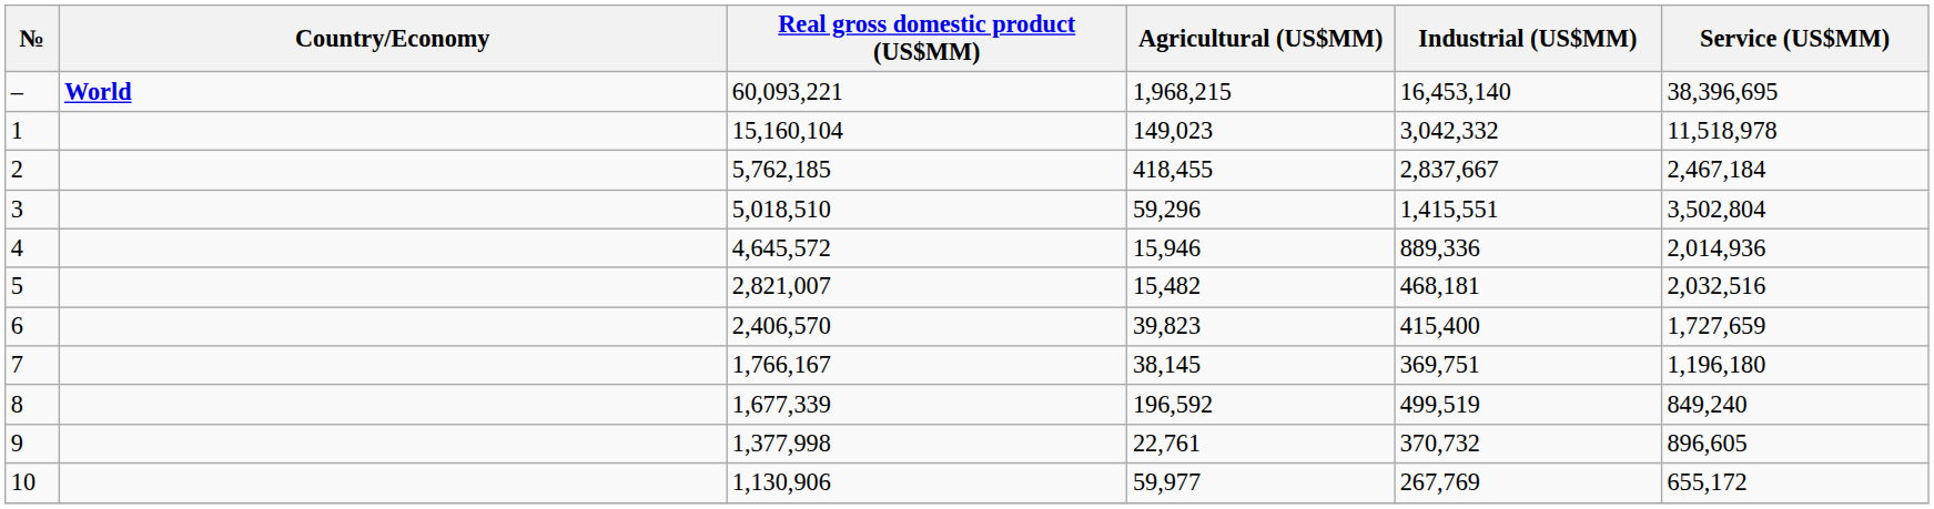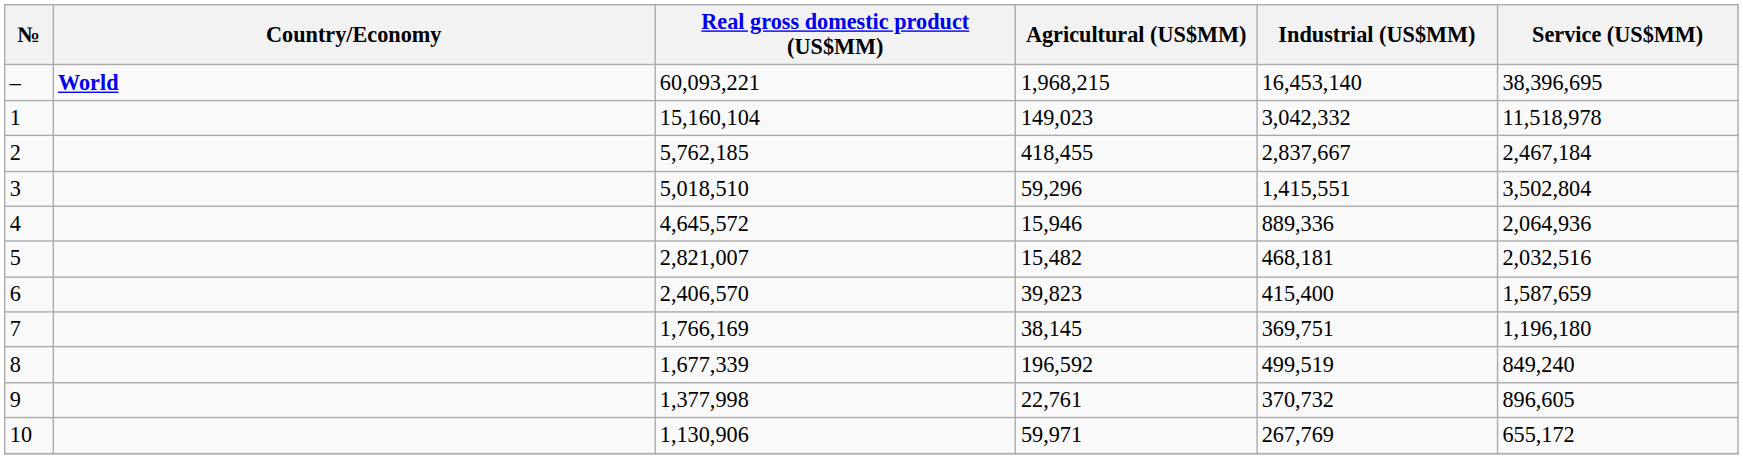 <table class="wikitable sortable">
 <tr>
 <th width="2%">№</th>
 <th width="25%">Country/Economy</th>
 <th width="15%"><a href='#'>Real gross domestic product</a> (US$MM)</th>
 <th width="10%">Agricultural (US$MM)</th>
 <th width="10%">Industrial (US$MM)</th>
 <th width="10%">Service (US$MM)</th>
 </tr>
 <tr>
 <td>–</td>
 <td><strong> <a href='#'>World</a></strong></td>
 <td>60,093,221</td>
 <td>1,968,215</td>
 <td>16,453,140</td>
 <td>38,396,695</td>
 </tr>
 <tr>
 <td>1</td>
 <td></td>
 <td>15,160,104</td>
 <td>149,023</td>
 <td>3,042,332</td>
 <td>11,518,978</td>
 </tr>
 <tr>
 <td>2</td>
 <td></td>
 <td>5,762,185</td>
 <td>418,455</td>
 <td>2,837,667</td>
 <td>2,467,184</td>
 </tr>
 <tr>
 <td>3</td>
 <td></td>
 <td>5,018,510</td>
 <td>59,296</td>
 <td>1,415,551</td>
 <td>3,502,804</td>
 </tr>
 <tr>
 <td>4</td>
 <td></td>
 <td>4,645,572</td>
 <td>15,946</td>
 <td>889,336</td>
-<td>2,014,936</td>
+<td>2,064,936</td>
 </tr>
 <tr>
 <td>5</td>
 <td></td>
 <td>2,821,007</td>
 <td>15,482</td>
 <td>468,181</td>
 <td>2,032,516</td>
 </tr>
 <tr>
 <td>6</td>
 <td></td>
 <td>2,406,570</td>
 <td>39,823</td>
 <td>415,400</td>
-<td>1,727,659</td>
+<td>1,587,659</td>
 </tr>
 <tr>
 <td>7</td>
 <td></td>
-<td>1,766,167</td>
+<td>1,766,169</td>
 <td>38,145</td>
 <td>369,751</td>
 <td>1,196,180</td>
 </tr>
 <tr>
 <td>8</td>
 <td></td>
 <td>1,677,339</td>
 <td>196,592</td>
 <td>499,519</td>
 <td>849,240</td>
 </tr>
 <tr>
 <td>9</td>
 <td></td>
 <td>1,377,998</td>
 <td>22,761</td>
 <td>370,732</td>
 <td>896,605</td>
 </tr>
 <tr>
 <td>10</td>
 <td></td>
 <td>1,130,906</td>
-<td>59,977</td>
+<td>59,971</td>
 <td>267,769</td>
 <td>655,172</td>
 </tr>
 <tr>
 </tr>
 </table>
